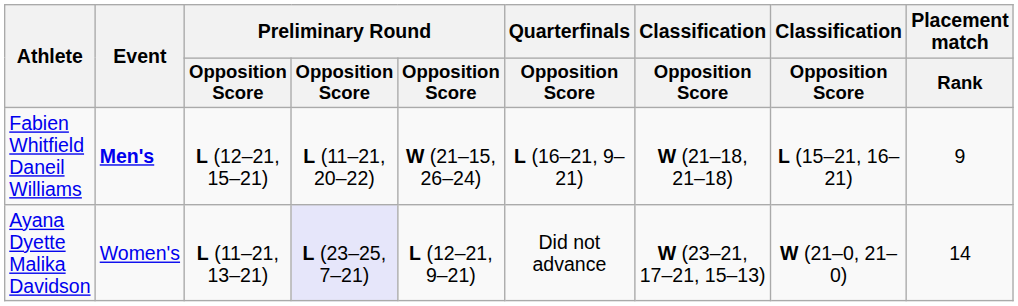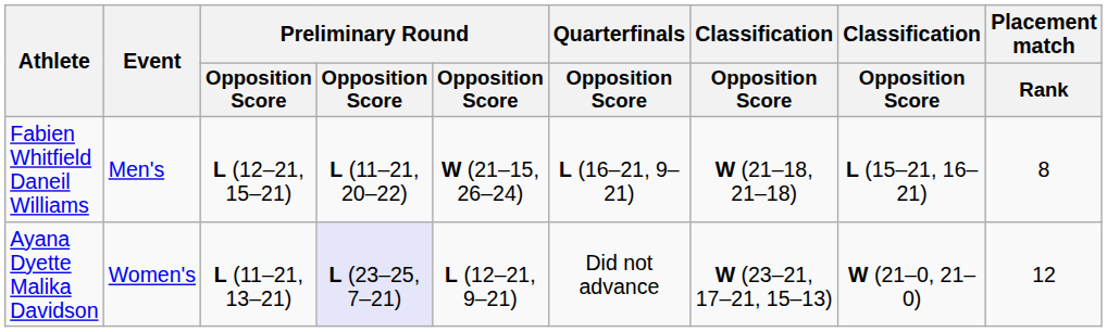 <table class="wikitable" border="1" style="font-size:89%">
 <tr>
 <th rowspan=2>Athlete</th>
 <th rowspan=2>Event</th>
 <th colspan=3>Preliminary Round</th>
 <th>Quarterfinals</th>
 <th>Classification</th>
 <th>Classification</th>
 <th>Placement match</th>
 </tr>
 <tr style="font-size:95%">
 <th>Opposition<br>Score</th>
 <th>Opposition<br>Score</th>
 <th>Opposition<br>Score</th>
 <th>Opposition<br>Score</th>
 <th>Opposition<br>Score</th>
 <th>Opposition<br>Score</th>
 <th>Rank</th>
 </tr>
 <tr align=center>
 <td align=left><a href='#'>Fabien Whitfield</a><br><a href='#'>Daneil Williams</a></td>
-<td align=left><strong><a href='#'>Men's</a></strong></td>
+<td align=left><a href='#'>Men's</a></td>
 <td> <br> <strong>L</strong> (12–21, 15–21)</td>
 <td> <br> <strong>L</strong> (11–21, 20–22)</td>
 <td> <br> <strong>W</strong> (21–15, 26–24)</td>
 <td> <br> <strong>L</strong> (16–21, 9–21)</td>
 <td> <br> <strong>W</strong> (21–18, 21–18)</td>
 <td> <br> <strong>L</strong> (15–21, 16–21)</td>
-<td>9</td>
+<td>8</td>
 </tr>
 <tr align=center>
 <td align=left><a href='#'>Ayana Dyette</a><br><a href='#'>Malika Davidson</a></td>
 <td align=left><a href='#'>Women's</a></td>
 <td> <br> <strong>L</strong> (11–21, 13–21)</td>
 <td style="background: lavender;"> <br> <strong>L</strong> (23–25, 7–21)</td>
 <td> <br> <strong>L</strong> (12–21, 9–21)</td>
 <td>Did not advance</td>
 <td> <br> <strong>W</strong> (23–21, 17–21, 15–13)</td>
 <td> <br> <strong>W</strong> (21–0, 21–0)</td>
-<td>14</td>
+<td>12</td>
 </tr>
 </table>
